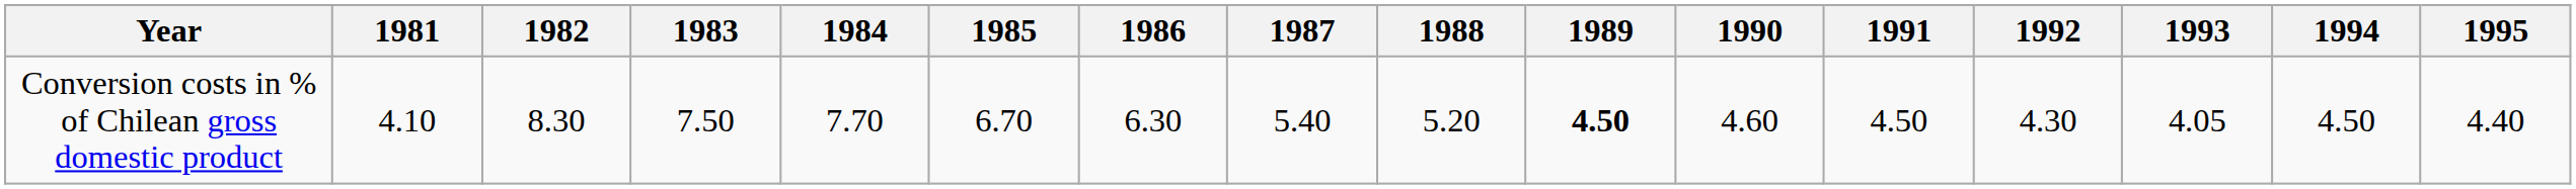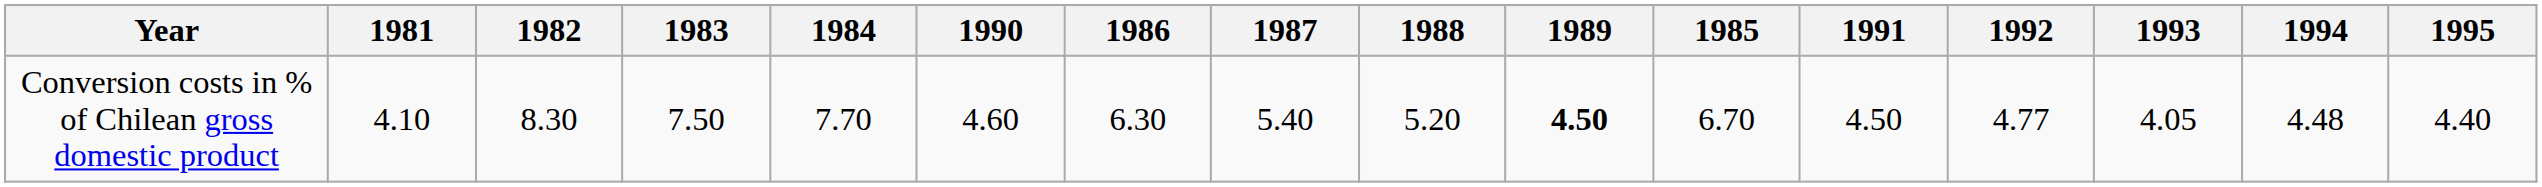 <table class="wikitable">
 <tr class="hintergrundfarbe5">
 <th style="width:10.5em;" style="text-align:left;">Year</th>
 <th style="width:4.5em;">1981</th>
 <th style="width:4.5em;">1982</th>
 <th style="width:4.5em;">1983</th>
 <th style="width:4.5em;">1984</th>
-<th style="width:4.5em;">1985</th>
+<th style="width:4.5em;">1990</th>
 <th style="width:4.5em;">1986</th>
 <th style="width:4.5em;">1987</th>
 <th style="width:4.5em;">1988</th>
 <th style="width:4.5em;">1989</th>
-<th style="width:4.5em;">1990</th>
+<th style="width:4.5em;">1985</th>
 <th style="width:4.5em;">1991</th>
 <th style="width:4.5em;">1992</th>
 <th style="width:4.5em;">1993</th>
 <th style="width:4.5em;">1994</th>
 <th style="width:4.5em;">1995</th>
 </tr>
 <tr>
 <td style="text-align: center;" style="text-align:left;">Conversion costs in % of Chilean <a href='#'>gross domestic product</a></td>
 <td style="text-align: center;">4.10</td>
 <td style="text-align: center;">8.30</td>
 <td style="text-align: center;">7.50</td>
 <td style="text-align: center;">7.70</td>
-<td style="text-align: center;">6.70</td>
+<td style="text-align: center;">4.60</td>
 <td style="text-align: center;">6.30</td>
 <td style="text-align: center;">5.40</td>
 <td style="text-align: center;">5.20</td>
 <td style="text-align: center;"><strong>4.50</strong></td>
-<td style="text-align: center;">4.60</td>
+<td style="text-align: center;">6.70</td>
 <td style="text-align: center;">4.50</td>
-<td style="text-align: center;">4.30</td>
+<td style="text-align: center;">4.77</td>
 <td style="text-align: center;">4.05</td>
-<td style="text-align: center;">4.50</td>
+<td style="text-align: center;">4.48</td>
 <td style="text-align: center;">4.40</td>
 </tr>
 </table>
